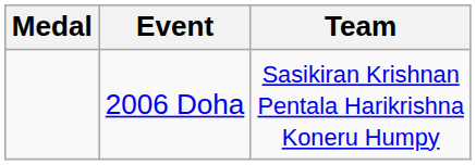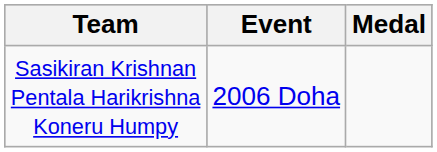 <table class="wikitable sortable" style="text-align:center">
 <tr>
+<th>Team</th>
+<th>Event</th>
 <th>Medal</th>
-<th>Event</th>
-<th>Team</th>
 </tr>
 <tr>
+<td><small><a href='#'>Sasikiran Krishnan</a><br><a href='#'>Pentala Harikrishna</a><br><a href='#'>Koneru Humpy</a></small></td>
+<td><a href='#'>2006 Doha</a></td>
 <td></td>
-<td><a href='#'>2006 Doha</a></td>
-<td><small><a href='#'>Sasikiran Krishnan</a><br><a href='#'>Pentala Harikrishna</a><br><a href='#'>Koneru Humpy</a></small></td>
 </tr>
 </table>
